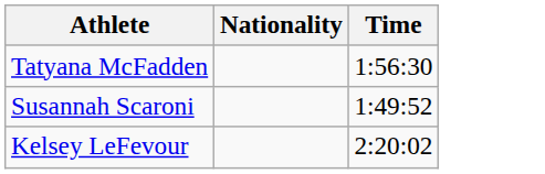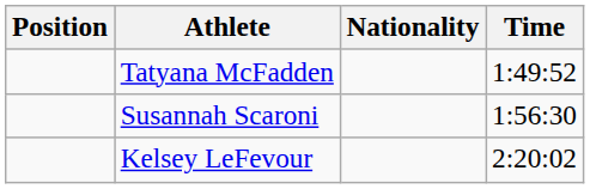 <table class="wikitable sortable" border="1">
 <tr>
+<th>Position</th>
 <th>Athlete</th>
 <th>Nationality</th>
 <th>Time</th>
 </tr>
 <tr>
+<td></td>
 <td><a href='#'>Tatyana McFadden</a></td>
+<td></td>
+<td>1:49:52</td>
+</tr>
+<tr>
+<td></td>
+<td><a href='#'>Susannah Scaroni</a></td>
 <td></td>
 <td>1:56:30</td>
 </tr>
 <tr>
-<td><a href='#'>Susannah Scaroni</a></td>
 <td></td>
-<td>1:49:52</td>
-</tr>
-<tr>
 <td><a href='#'>Kelsey LeFevour</a></td>
 <td></td>
 <td>2:20:02</td>
 </tr>
 </table>
